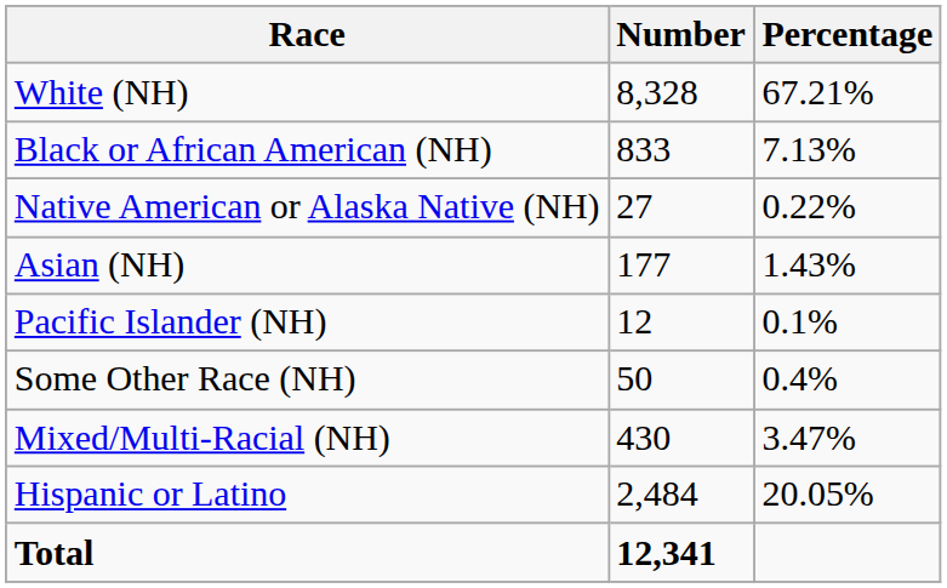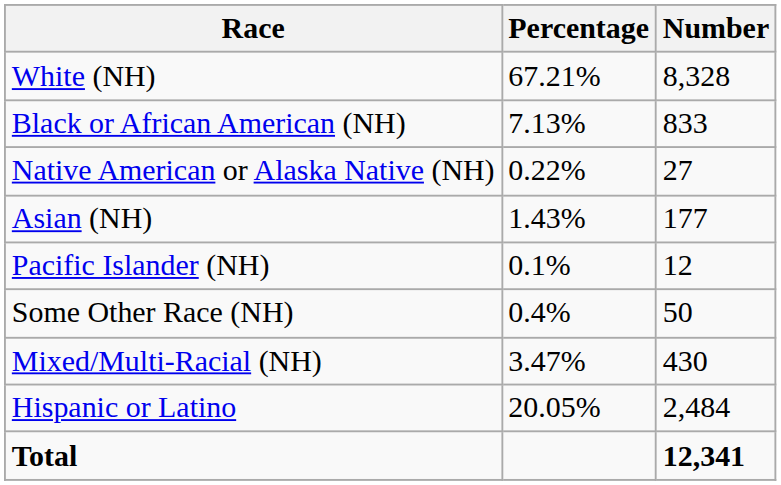 <table class="wikitable">
 <tr>
 <th>Race</th>
+<th>Percentage</th>
 <th>Number</th>
-<th>Percentage</th>
 </tr>
 <tr>
 <td><a href='#'>White</a> (NH)</td>
+<td>67.21%</td>
 <td>8,328</td>
-<td>67.21%</td>
 </tr>
 <tr>
 <td><a href='#'>Black or African American</a> (NH)</td>
+<td>7.13%</td>
 <td>833</td>
-<td>7.13%</td>
 </tr>
 <tr>
 <td><a href='#'>Native American</a> or <a href='#'>Alaska Native</a> (NH)</td>
+<td>0.22%</td>
 <td>27</td>
-<td>0.22%</td>
 </tr>
 <tr>
 <td><a href='#'>Asian</a> (NH)</td>
+<td>1.43%</td>
 <td>177</td>
-<td>1.43%</td>
 </tr>
 <tr>
 <td><a href='#'>Pacific Islander</a> (NH)</td>
+<td>0.1%</td>
 <td>12</td>
-<td>0.1%</td>
 </tr>
 <tr>
 <td>Some Other Race (NH)</td>
+<td>0.4%</td>
 <td>50</td>
-<td>0.4%</td>
 </tr>
 <tr>
 <td><a href='#'>Mixed/Multi-Racial</a> (NH)</td>
+<td>3.47%</td>
 <td>430</td>
-<td>3.47%</td>
 </tr>
 <tr>
 <td><a href='#'>Hispanic or Latino</a></td>
+<td>20.05%</td>
 <td>2,484</td>
-<td>20.05%</td>
 </tr>
 <tr>
 <td><strong>Total</strong></td>
+<td></td>
 <td><strong>12,341</strong></td>
-<td></td>
 </tr>
 </table>
